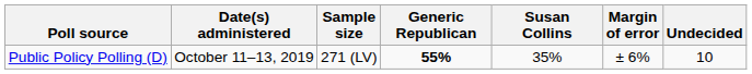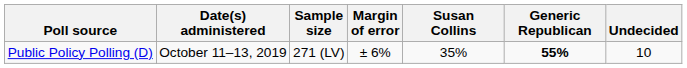 <table class="wikitable" style="font-size:90%;text-align:center;">
 <tr valign=bottom>
 <th>Poll source</th>
 <th>Date(s)<br>administered</th>
 <th>Sample<br>size</th>
+<th>Margin<br>of error</th>
+<th style="width:100px;">Susan<br>Collins</th>
 <th style="width:100px;">Generic<br>Republican</th>
-<th style="width:100px;">Susan<br>Collins</th>
-<th>Margin<br>of error</th>
 <th>Undecided</th>
 </tr>
 <tr>
 <td><a href='#'>Public Policy Polling (D)</a></td>
 <td>October 11–13, 2019</td>
 <td>271 (LV)</td>
+<td>± 6%</td>
+<td>35%</td>
 <td><strong>55%</strong></td>
-<td>35%</td>
-<td>± 6%</td>
 <td>10</td>
 </tr>
 </table>
